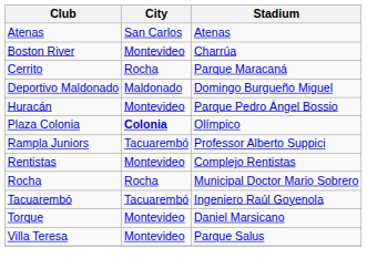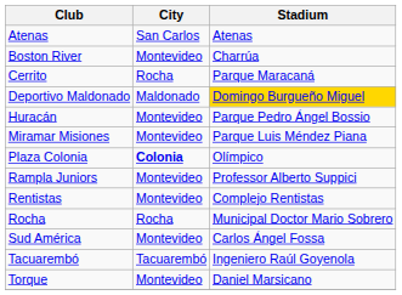 <table class="wikitable sortable">
 <tr>
 <th>Club</th>
 <th>City</th>
 <th>Stadium</th>
 </tr>
 <tr>
 <td><a href='#'>Atenas</a></td>
 <td><a href='#'>San Carlos</a></td>
 <td><a href='#'>Atenas</a></td>
 </tr>
 <tr>
 <td><a href='#'>Boston River</a></td>
 <td><a href='#'>Montevideo</a></td>
 <td><a href='#'>Charrúa</a></td>
 </tr>
 <tr>
 <td><a href='#'>Cerrito</a></td>
 <td><a href='#'>Rocha</a></td>
 <td><a href='#'>Parque Maracaná</a></td>
 </tr>
 <tr>
 <td><a href='#'>Deportivo Maldonado</a></td>
 <td><a href='#'>Maldonado</a></td>
-<td><a href='#'>Domingo Burgueño Miguel</a></td>
+<td style="background: gold;"><a href='#'>Domingo Burgueño Miguel</a></td>
 </tr>
 <tr>
 <td><a href='#'>Huracán</a></td>
 <td><a href='#'>Montevideo</a></td>
 <td><a href='#'>Parque Pedro Ángel Bossio</a></td>
+</tr>
+<tr>
+<td><a href='#'>Miramar Misiones</a></td>
+<td><a href='#'>Montevideo</a></td>
+<td><a href='#'>Parque Luis Méndez Piana</a></td>
 </tr>
 <tr>
 <td><a href='#'>Plaza Colonia</a></td>
 <td><strong><a href='#'>Colonia</a></strong></td>
 <td><a href='#'>Olímpico</a></td>
 </tr>
 <tr>
 <td><a href='#'>Rampla Juniors</a></td>
-<td><a href='#'>Tacuarembó</a></td>
+<td><a href='#'>Montevideo</a></td>
 <td><a href='#'>Professor Alberto Suppici</a></td>
 </tr>
 <tr>
 <td><a href='#'>Rentistas</a></td>
 <td><a href='#'>Montevideo</a></td>
 <td><a href='#'>Complejo Rentistas</a></td>
 </tr>
 <tr>
 <td><a href='#'>Rocha</a></td>
 <td><a href='#'>Rocha</a></td>
 <td><a href='#'>Municipal Doctor Mario Sobrero</a></td>
 </tr>
 <tr>
+<td><a href='#'>Sud América</a></td>
+<td><a href='#'>Montevideo</a></td>
+<td><a href='#'>Carlos Ángel Fossa</a></td>
+</tr>
+<tr>
 <td><a href='#'>Tacuarembó</a></td>
 <td><a href='#'>Tacuarembó</a></td>
 <td><a href='#'>Ingeniero Raúl Goyenola</a></td>
 </tr>
 <tr>
 <td><a href='#'>Torque</a></td>
 <td><a href='#'>Montevideo</a></td>
 <td><a href='#'>Daniel Marsicano</a></td>
 </tr>
 <tr>
-<td><a href='#'>Villa Teresa</a></td>
-<td><a href='#'>Montevideo</a></td>
-<td><a href='#'>Parque Salus</a></td>
-</tr>
-<tr>
 </tr>
 </table>
